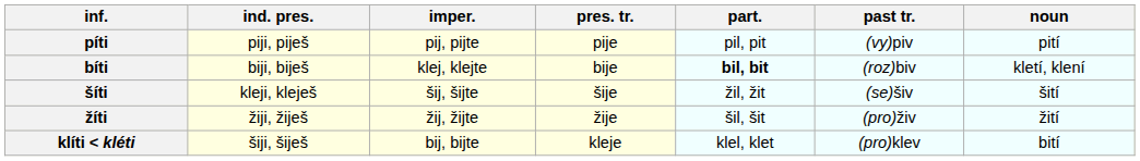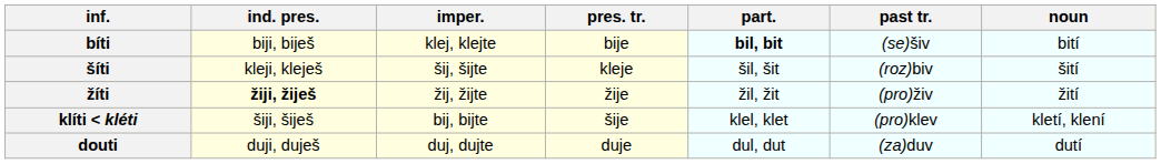 <table class="wikitable" border="1" width=90% style="text-align:center; background:lightyellow">
 <tr>
 <th>inf.</th>
 <th>ind. pres.</th>
 <th>imper.</th>
 <th>pres. tr.</th>
 <th>part.</th>
 <th>past tr.</th>
 <th>noun</th>
 </tr>
 <tr>
-<th>píti</th>
-<td>piji, piješ</td>
-<td>pij, pijte</td>
-<td>pije</td>
-<td style="background:azure">pil, pit</td>
-<td style="background:azure"><em>(vy)</em>piv</td>
-<td style="background:azure">pití</td>
-</tr>
-<tr>
 <th>bíti</th>
 <td>biji, biješ</td>
 <td>klej, klejte</td>
 <td>bije</td>
 <td style="background:azure"><strong>bil, bit</strong></td>
-<td style="background:azure"><em>(roz)</em>biv</td>
-<td style="background:azure">kletí, klení</td>
+<td style="background:azure"><em>(se)</em>šiv</td>
+<td style="background:azure">bití</td>
 </tr>
 <tr>
 <th>šíti</th>
 <td>kleji, kleješ</td>
 <td>šij, šijte</td>
-<td>šije</td>
-<td style="background:azure">žil, žit</td>
-<td style="background:azure"><em>(se)</em>šiv</td>
+<td>kleje</td>
+<td style="background:azure">šil, šit</td>
+<td style="background:azure"><em>(roz)</em>biv</td>
 <td style="background:azure">šití</td>
 </tr>
 <tr>
 <th>žíti</th>
-<td>žiji, žiješ</td>
+<td><strong>žiji, žiješ</strong></td>
 <td>žij, žijte</td>
 <td>žije</td>
-<td style="background:azure">šil, šit</td>
+<td style="background:azure">žil, žit</td>
 <td style="background:azure"><em>(pro)</em>živ</td>
 <td style="background:azure">žití</td>
 </tr>
 <tr>
 <th>klíti < <em>kléti</em></th>
 <td>šiji, šiješ</td>
 <td>bij, bijte</td>
-<td>kleje</td>
+<td>šije</td>
 <td style="background:azure">klel, klet</td>
 <td style="background:azure"><em>(pro)</em>klev</td>
-<td style="background:azure">bití</td>
+<td style="background:azure">kletí, klení</td>
+</tr>
+<tr>
+<th>douti</th>
+<td>duji, duješ</td>
+<td>duj, dujte</td>
+<td>duje</td>
+<td style="background:azure">dul, dut</td>
+<td style="background:azure"><em>(za)</em>duv</td>
+<td style="background:azure">dutí</td>
 </tr>
 </table>
